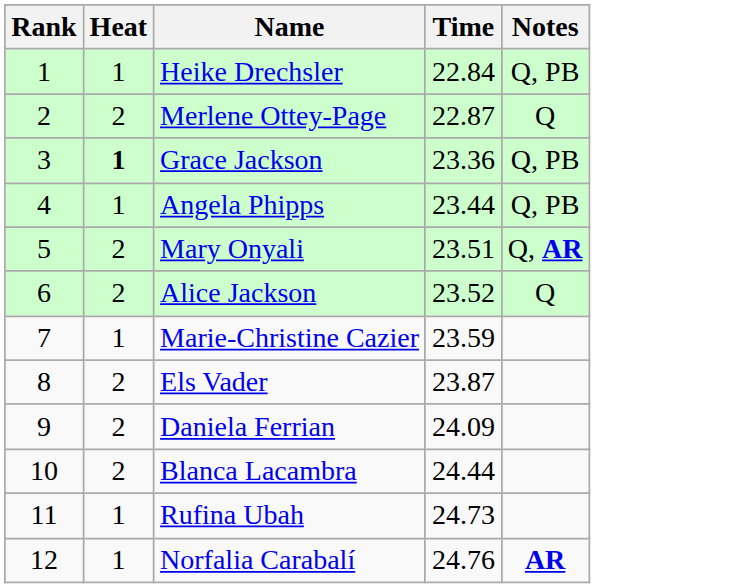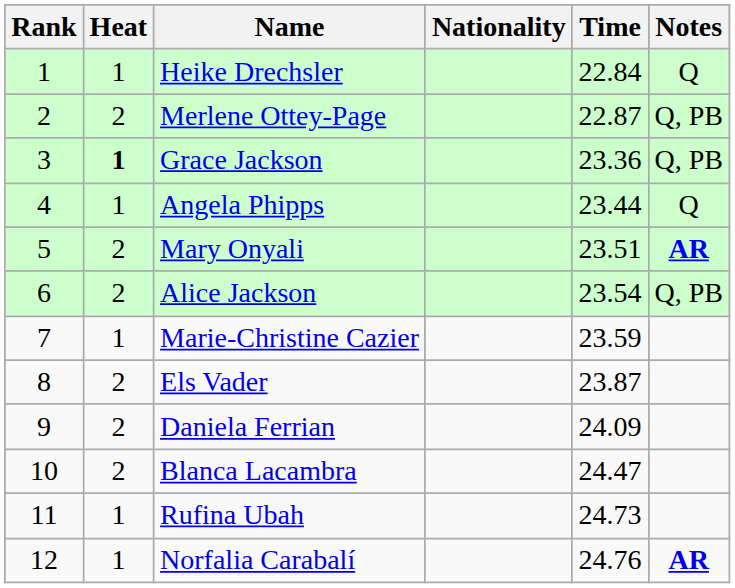 <table class="wikitable sortable" style="text-align:center">
 <tr>
 <th>Rank</th>
 <th>Heat</th>
 <th>Name</th>
+<th>Nationality</th>
 <th>Time</th>
 <th>Notes</th>
 </tr>
 <tr bgcolor=ccffcc>
 <td>1</td>
 <td>1</td>
 <td align="left"><a href='#'>Heike Drechsler</a></td>
+<td align=left></td>
 <td>22.84</td>
-<td>Q, PB</td>
+<td>Q</td>
 </tr>
 <tr bgcolor=ccffcc>
 <td>2</td>
 <td>2</td>
 <td align="left"><a href='#'>Merlene Ottey-Page</a></td>
+<td align=left></td>
 <td>22.87</td>
-<td>Q</td>
+<td>Q, PB</td>
 </tr>
 <tr bgcolor=ccffcc>
 <td>3</td>
 <td><strong>1</strong></td>
 <td align="left"><a href='#'>Grace Jackson</a></td>
+<td align=left></td>
 <td>23.36</td>
 <td>Q, PB</td>
 </tr>
 <tr bgcolor=ccffcc>
 <td>4</td>
 <td>1</td>
 <td align="left"><a href='#'>Angela Phipps</a></td>
+<td align=left></td>
 <td>23.44</td>
-<td>Q, PB</td>
+<td>Q</td>
 </tr>
 <tr bgcolor=ccffcc>
 <td>5</td>
 <td>2</td>
 <td align="left"><a href='#'>Mary Onyali</a></td>
+<td align=left></td>
 <td>23.51</td>
-<td>Q, <strong><a href='#'>AR</a></strong></td>
+<td><strong><a href='#'>AR</a></strong></td>
 </tr>
 <tr bgcolor=ccffcc>
 <td>6</td>
 <td>2</td>
 <td align="left"><a href='#'>Alice Jackson</a></td>
-<td>23.52</td>
-<td>Q</td>
+<td align=left></td>
+<td>23.54</td>
+<td>Q, PB</td>
 </tr>
 <tr>
 <td>7</td>
 <td>1</td>
 <td align="left"><a href='#'>Marie-Christine Cazier</a></td>
+<td align=left></td>
 <td>23.59</td>
 <td></td>
 </tr>
 <tr>
 <td>8</td>
 <td>2</td>
 <td align="left"><a href='#'>Els Vader</a></td>
+<td align=left></td>
 <td>23.87</td>
 <td></td>
 </tr>
 <tr>
 <td>9</td>
 <td>2</td>
 <td align="left"><a href='#'>Daniela Ferrian</a></td>
+<td align=left></td>
 <td>24.09</td>
 <td></td>
 </tr>
 <tr>
 <td>10</td>
 <td>2</td>
 <td align="left"><a href='#'>Blanca Lacambra</a></td>
-<td>24.44</td>
+<td align=left></td>
+<td>24.47</td>
 <td></td>
 </tr>
 <tr>
 <td>11</td>
 <td>1</td>
 <td align="left"><a href='#'>Rufina Ubah</a></td>
+<td align=left></td>
 <td>24.73</td>
 <td></td>
 </tr>
 <tr>
 <td>12</td>
 <td>1</td>
 <td align="left"><a href='#'>Norfalia Carabalí</a></td>
+<td align=left></td>
 <td>24.76</td>
 <td><strong><a href='#'>AR</a></strong></td>
 </tr>
 </table>
